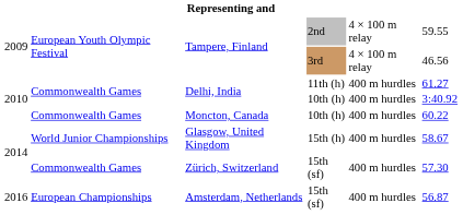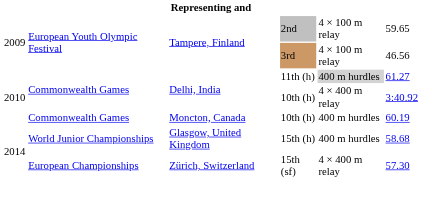 <table>
 <tr>
 <th colspan="6">Representing  and </th>
 </tr>
 <tr>
 <td rowspan=2>2009</td>
 <td rowspan=2><a href='#'>European Youth Olympic Festival</a></td>
 <td rowspan=2><a href='#'>Tampere, Finland</a></td>
 <td bgcolor=silver>2nd</td>
 <td>4 × 100 m relay</td>
-<td>59.55</td>
+<td>59.65</td>
 </tr>
 <tr>
 <td bgcolor=cc9966>3rd</td>
 <td>4 × 100 m relay</td>
 <td>46.56</td>
 </tr>
 <tr>
 <td rowspan=3>2010</td>
 <td rowspan=2><a href='#'>Commonwealth Games</a></td>
 <td rowspan=2><a href='#'>Delhi, India</a></td>
 <td>11th (h)</td>
-<td>400 m hurdles</td>
+<td style="background: lightgrey;">400 m hurdles</td>
 <td><a href='#'>61.27</a></td>
 </tr>
 <tr>
 <td>10th (h)</td>
-<td>400 m hurdles</td>
+<td>4 × 400 m relay</td>
 <td><a href='#'>3:40.92</a></td>
 </tr>
 <tr>
 <td><a href='#'>Commonwealth Games</a></td>
 <td><a href='#'>Moncton, Canada</a></td>
 <td>10th (h)</td>
 <td>400 m hurdles</td>
-<td><a href='#'>60.22</a></td>
+<td><a href='#'>60.19</a></td>
 </tr>
 <tr>
 <td rowspan=2>2014</td>
 <td><a href='#'>World Junior Championships</a></td>
 <td><a href='#'>Glasgow, United Kingdom</a></td>
 <td>15th (h)</td>
 <td>400 m hurdles</td>
-<td><a href='#'>58.67</a></td>
+<td><a href='#'>58.68</a></td>
 </tr>
 <tr>
-<td><a href='#'>Commonwealth Games</a></td>
+<td><a href='#'>European Championships</a></td>
 <td><a href='#'>Zürich, Switzerland</a></td>
 <td>15th (sf)</td>
-<td>400 m hurdles</td>
+<td>4 × 400 m relay</td>
 <td><a href='#'>57.30</a></td>
 </tr>
-<tr>
-<td>2016</td>
-<td><a href='#'>European Championships</a></td>
-<td><a href='#'>Amsterdam, Netherlands</a></td>
-<td>15th (sf)</td>
-<td>400 m hurdles</td>
-<td><a href='#'>56.87</a></td>
-</tr>
 </table>
